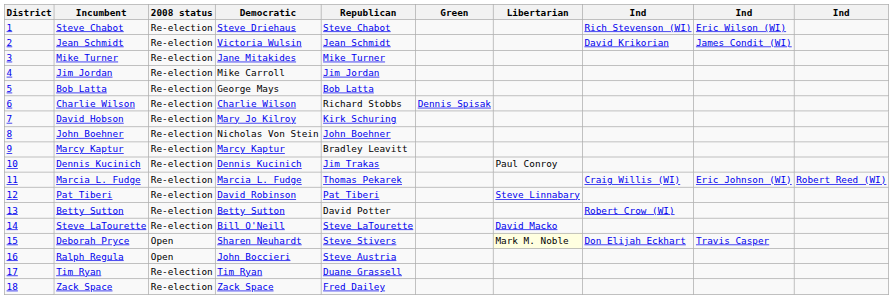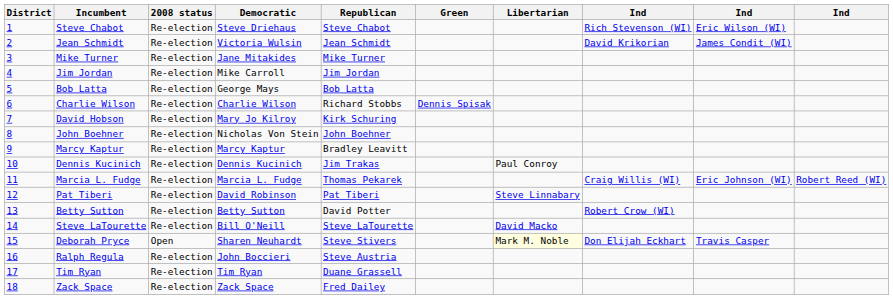 <table class="wikitable">
 <tr>
 <th>District</th>
 <th>Incumbent</th>
 <th>2008 status</th>
 <th>Democratic</th>
 <th>Republican</th>
 <th>Green</th>
 <th>Libertarian</th>
 <th>Ind</th>
 <th>Ind</th>
 <th>Ind</th>
 </tr>
 <tr>
 <td><a href='#'>1</a></td>
 <td><a href='#'>Steve Chabot</a></td>
 <td>Re-election</td>
 <td><a href='#'>Steve Driehaus</a></td>
 <td><a href='#'>Steve Chabot</a></td>
 <td></td>
 <td></td>
 <td><a href='#'>Rich Stevenson (WI)</a></td>
 <td><a href='#'>Eric Wilson (WI)</a></td>
 <td></td>
 </tr>
 <tr>
 <td><a href='#'>2</a></td>
 <td><a href='#'>Jean Schmidt</a></td>
 <td>Re-election</td>
 <td><a href='#'>Victoria Wulsin</a></td>
 <td><a href='#'>Jean Schmidt</a></td>
 <td></td>
 <td></td>
 <td><a href='#'>David Krikorian</a></td>
 <td><a href='#'>James Condit (WI)</a></td>
 <td></td>
 </tr>
 <tr>
 <td><a href='#'>3</a></td>
 <td><a href='#'>Mike Turner</a></td>
 <td>Re-election</td>
 <td><a href='#'>Jane Mitakides</a></td>
 <td><a href='#'>Mike Turner</a></td>
 <td></td>
 <td></td>
 <td></td>
 <td></td>
 <td></td>
 </tr>
 <tr>
 <td><a href='#'>4</a></td>
 <td><a href='#'>Jim Jordan</a></td>
 <td>Re-election</td>
 <td>Mike Carroll</td>
 <td><a href='#'>Jim Jordan</a></td>
 <td></td>
 <td></td>
 <td></td>
 <td></td>
 <td></td>
 </tr>
 <tr>
 <td><a href='#'>5</a></td>
 <td><a href='#'>Bob Latta</a></td>
 <td>Re-election</td>
 <td>George Mays</td>
 <td><a href='#'>Bob Latta</a></td>
 <td></td>
 <td></td>
 <td></td>
 <td></td>
 <td></td>
 </tr>
 <tr>
 <td><a href='#'>6</a></td>
 <td><a href='#'>Charlie Wilson</a></td>
 <td>Re-election</td>
 <td><a href='#'>Charlie Wilson</a></td>
 <td>Richard Stobbs</td>
 <td><a href='#'>Dennis Spisak</a></td>
 <td></td>
 <td></td>
 <td></td>
 <td></td>
 </tr>
 <tr>
 <td><a href='#'>7</a></td>
 <td><a href='#'>David Hobson</a></td>
 <td>Re-election</td>
 <td><a href='#'>Mary Jo Kilroy</a></td>
 <td><a href='#'>Kirk Schuring</a></td>
 <td></td>
 <td></td>
 <td></td>
 <td></td>
 <td></td>
 </tr>
 <tr>
 <td><a href='#'>8</a></td>
 <td><a href='#'>John Boehner</a></td>
 <td>Re-election</td>
 <td>Nicholas Von Stein</td>
 <td><a href='#'>John Boehner</a></td>
 <td></td>
 <td></td>
 <td></td>
 <td></td>
 <td></td>
 </tr>
 <tr>
 <td><a href='#'>9</a></td>
 <td><a href='#'>Marcy Kaptur</a></td>
 <td>Re-election</td>
 <td><a href='#'>Marcy Kaptur</a></td>
 <td>Bradley Leavitt</td>
 <td></td>
 <td></td>
 <td></td>
 <td></td>
 <td></td>
 </tr>
 <tr>
 <td><a href='#'>10</a></td>
 <td><a href='#'>Dennis Kucinich</a></td>
 <td>Re-election</td>
 <td><a href='#'>Dennis Kucinich</a></td>
 <td><a href='#'>Jim Trakas</a></td>
 <td></td>
 <td>Paul Conroy</td>
 <td></td>
 <td></td>
 <td></td>
 </tr>
 <tr>
 <td><a href='#'>11</a></td>
 <td><a href='#'>Marcia L. Fudge</a></td>
 <td>Re-election</td>
 <td><a href='#'>Marcia L. Fudge</a></td>
 <td><a href='#'>Thomas Pekarek</a></td>
 <td></td>
 <td></td>
 <td><a href='#'>Craig Willis (WI)</a></td>
 <td><a href='#'>Eric Johnson (WI)</a></td>
 <td><a href='#'>Robert Reed (WI)</a></td>
 </tr>
 <tr>
 <td><a href='#'>12</a></td>
 <td><a href='#'>Pat Tiberi</a></td>
 <td>Re-election</td>
 <td><a href='#'>David Robinson</a></td>
 <td><a href='#'>Pat Tiberi</a></td>
 <td></td>
 <td><a href='#'>Steve Linnabary</a></td>
 <td></td>
 <td></td>
 <td></td>
 </tr>
 <tr>
 <td><a href='#'>13</a></td>
 <td><a href='#'>Betty Sutton</a></td>
 <td>Re-election</td>
 <td><a href='#'>Betty Sutton</a></td>
 <td>David Potter</td>
 <td></td>
 <td></td>
 <td><a href='#'>Robert Crow (WI)</a></td>
 <td></td>
 <td></td>
 </tr>
 <tr>
 <td><a href='#'>14</a></td>
 <td><a href='#'>Steve LaTourette</a></td>
 <td>Re-election</td>
 <td><a href='#'>Bill O'Neill</a></td>
 <td><a href='#'>Steve LaTourette</a></td>
 <td></td>
 <td><a href='#'>David Macko</a></td>
 <td></td>
 <td></td>
 <td></td>
 </tr>
 <tr>
 <td><a href='#'>15</a></td>
 <td><a href='#'>Deborah Pryce</a></td>
 <td>Open</td>
 <td><a href='#'>Sharen Neuhardt</a></td>
 <td><a href='#'>Steve Stivers</a></td>
 <td></td>
 <td style="background: lightyellow;">Mark M. Noble</td>
 <td><a href='#'>Don Elijah Eckhart</a></td>
 <td><a href='#'>Travis Casper</a></td>
 <td></td>
 </tr>
 <tr>
 <td><a href='#'>16</a></td>
 <td><a href='#'>Ralph Regula</a></td>
-<td>Open</td>
+<td>Re-election</td>
 <td><a href='#'>John Boccieri</a></td>
 <td><a href='#'>Steve Austria</a></td>
 <td></td>
 <td></td>
 <td></td>
 <td></td>
 <td></td>
 </tr>
 <tr>
 <td><a href='#'>17</a></td>
 <td><a href='#'>Tim Ryan</a></td>
 <td>Re-election</td>
 <td><a href='#'>Tim Ryan</a></td>
 <td><a href='#'>Duane Grassell</a></td>
 <td></td>
 <td></td>
 <td></td>
 <td></td>
 <td></td>
 </tr>
 <tr>
 <td><a href='#'>18</a></td>
 <td><a href='#'>Zack Space</a></td>
 <td>Re-election</td>
 <td><a href='#'>Zack Space</a></td>
 <td><a href='#'>Fred Dailey</a></td>
 <td></td>
 <td></td>
 <td></td>
 <td></td>
 <td></td>
 </tr>
 </table>
